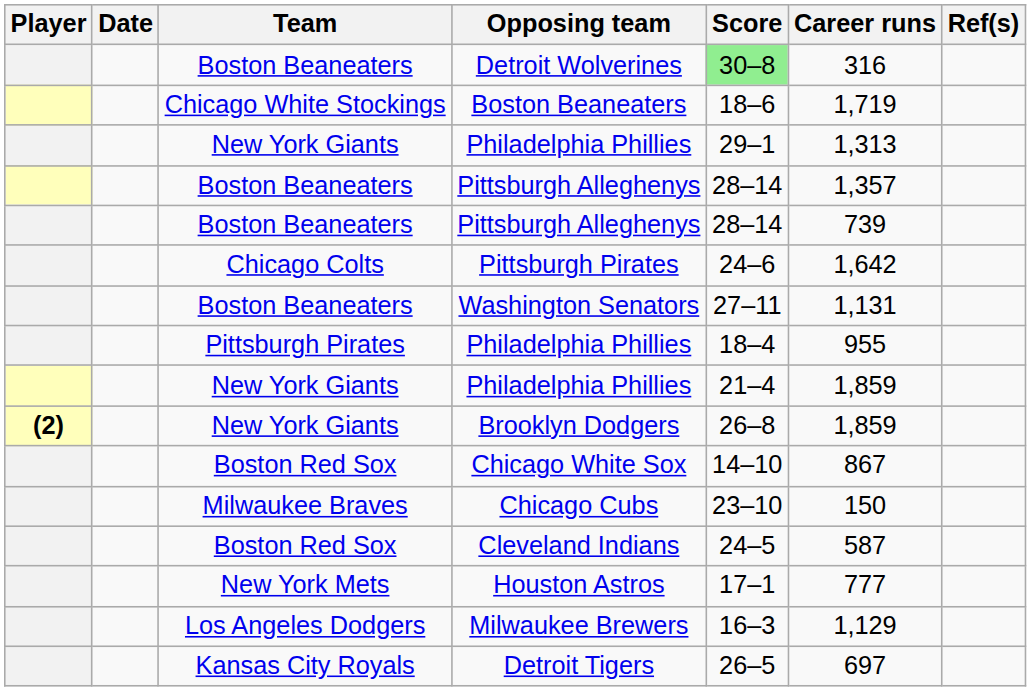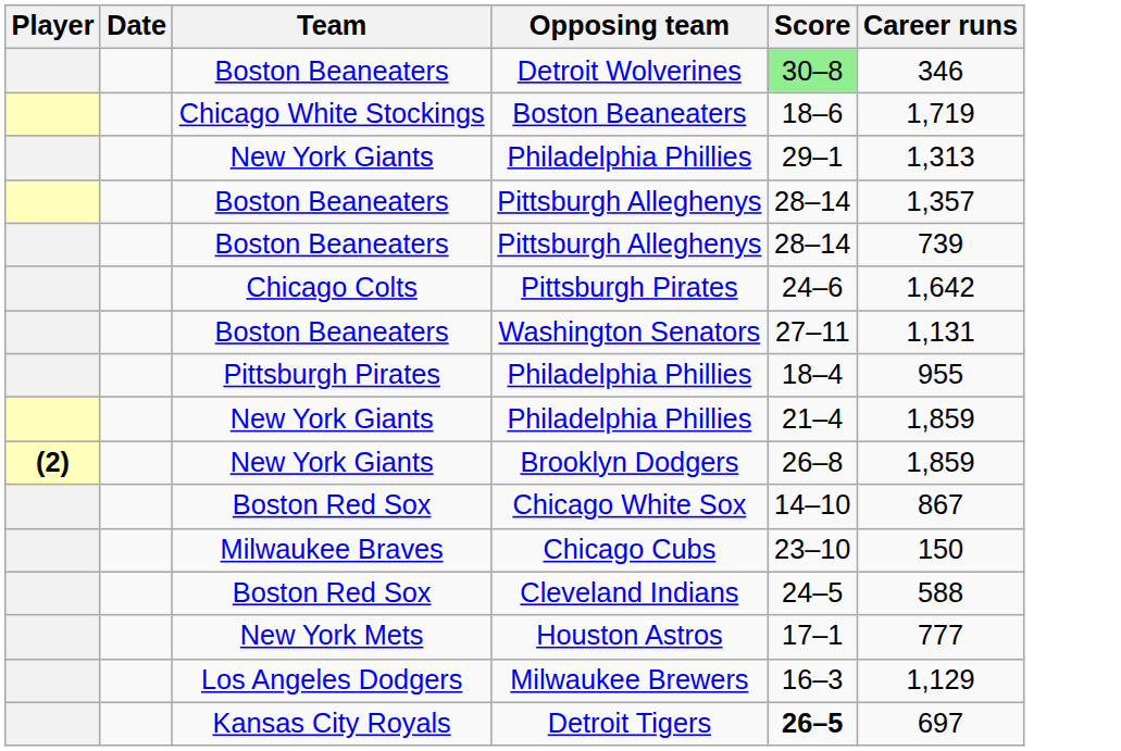 <table class="wikitable sortable plainrowheaders" style="text-align:center">
 <tr>
 <th scope="col">Player</th>
 <th scope="col">Date</th>
 <th scope="col">Team</th>
 <th scope="col">Opposing team</th>
 <th scope="col">Score</th>
 <th scope="col">Career runs</th>
-<th scope="col" class="unsortable">Ref(s)</th>
 </tr>
 <tr>
 <th scope="row" style="text-align:center"></th>
 <td></td>
 <td><a href='#'>Boston Beaneaters</a></td>
 <td><a href='#'>Detroit Wolverines</a></td>
 <td style="background: lightgreen;">30–8</td>
-<td>316</td>
-<td></td>
+<td>346</td>
 </tr>
 <tr>
 <th scope="row" style="text-align:center; background-color: #ffffbb"></th>
 <td></td>
 <td><a href='#'>Chicago White Stockings</a></td>
 <td><a href='#'>Boston Beaneaters</a></td>
 <td>18–6</td>
 <td>1,719</td>
-<td></td>
 </tr>
 <tr>
 <th scope="row" style="text-align:center"></th>
 <td></td>
 <td><a href='#'>New York Giants</a></td>
 <td><a href='#'>Philadelphia Phillies</a></td>
 <td>29–1</td>
 <td>1,313</td>
-<td></td>
 </tr>
 <tr>
 <th scope="row" style="text-align:center; background-color: #ffffbb"></th>
 <td></td>
 <td><a href='#'>Boston Beaneaters</a></td>
 <td><a href='#'>Pittsburgh Alleghenys</a></td>
 <td>28–14</td>
 <td>1,357</td>
-<td></td>
 </tr>
 <tr>
 <th scope="row" style="text-align:center"></th>
 <td></td>
 <td><a href='#'>Boston Beaneaters</a></td>
 <td><a href='#'>Pittsburgh Alleghenys</a></td>
 <td>28–14</td>
 <td>739</td>
-<td></td>
 </tr>
 <tr>
 <th scope="row" style="text-align:center"></th>
 <td></td>
 <td><a href='#'>Chicago Colts</a></td>
 <td><a href='#'>Pittsburgh Pirates</a></td>
 <td>24–6</td>
 <td>1,642</td>
-<td></td>
 </tr>
 <tr>
 <th scope="row" style="text-align:center"></th>
 <td></td>
 <td><a href='#'>Boston Beaneaters</a></td>
 <td><a href='#'>Washington Senators</a></td>
 <td>27–11</td>
 <td>1,131</td>
-<td></td>
 </tr>
 <tr>
 <th scope="row" style="text-align:center"></th>
 <td></td>
 <td><a href='#'>Pittsburgh Pirates</a></td>
 <td><a href='#'>Philadelphia Phillies</a></td>
 <td>18–4</td>
 <td>955</td>
-<td></td>
 </tr>
 <tr>
 <th scope="row" style="text-align:center; background-color: #ffffbb"></th>
 <td></td>
 <td><a href='#'>New York Giants</a></td>
 <td><a href='#'>Philadelphia Phillies</a></td>
 <td>21–4</td>
 <td>1,859</td>
-<td></td>
 </tr>
 <tr>
 <th scope="row" style="text-align:center; background-color: #ffffbb"> (2)</th>
 <td></td>
 <td><a href='#'>New York Giants</a></td>
 <td><a href='#'>Brooklyn Dodgers</a></td>
 <td>26–8</td>
 <td>1,859</td>
-<td></td>
 </tr>
 <tr>
 <th scope="row" style="text-align:center"></th>
 <td></td>
 <td><a href='#'>Boston Red Sox</a></td>
 <td><a href='#'>Chicago White Sox</a></td>
 <td>14–10</td>
 <td>867</td>
-<td></td>
 </tr>
 <tr>
 <th scope="row" style="text-align:center"></th>
 <td></td>
 <td><a href='#'>Milwaukee Braves</a></td>
 <td><a href='#'>Chicago Cubs</a></td>
 <td>23–10</td>
 <td>150</td>
-<td></td>
 </tr>
 <tr>
 <th scope="row" style="text-align:center"></th>
 <td></td>
 <td><a href='#'>Boston Red Sox</a></td>
 <td><a href='#'>Cleveland Indians</a></td>
 <td>24–5</td>
-<td>587</td>
-<td></td>
+<td>588</td>
 </tr>
 <tr>
 <th scope="row" style="text-align:center"></th>
 <td></td>
 <td><a href='#'>New York Mets</a></td>
 <td><a href='#'>Houston Astros</a></td>
 <td>17–1</td>
 <td>777</td>
-<td></td>
 </tr>
 <tr>
 <th scope="row" style="text-align:center"></th>
 <td></td>
 <td><a href='#'>Los Angeles Dodgers</a></td>
 <td><a href='#'>Milwaukee Brewers</a></td>
 <td>16–3</td>
 <td>1,129</td>
-<td></td>
 </tr>
 <tr>
 <th scope="row" style="text-align:center"></th>
 <td></td>
 <td><a href='#'>Kansas City Royals</a></td>
 <td><a href='#'>Detroit Tigers</a></td>
-<td>26–5</td>
+<td><strong>26–5</strong></td>
 <td>697</td>
-<td></td>
 </tr>
 </table>
